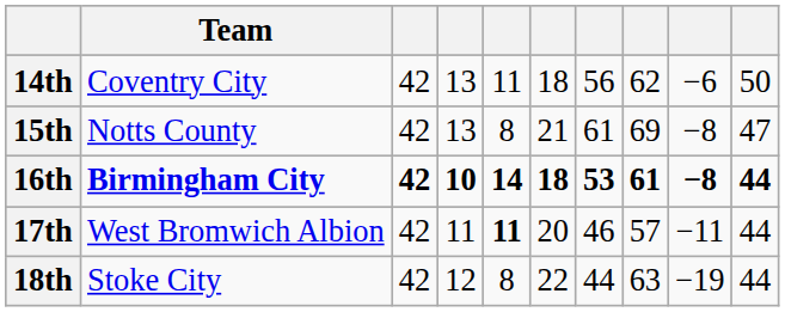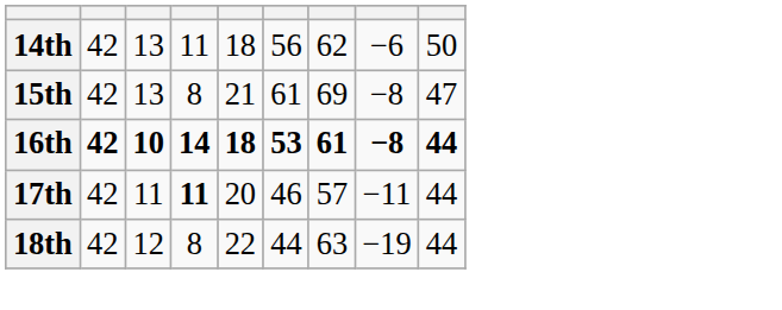 <table class="wikitable" style="text-align:center;">
 <tr>
 <th scope="col"></th>
-<th scope="col">Team</th>
 <th scope="col"></th>
 <th scope="col"></th>
 <th scope="col"></th>
 <th scope="col"></th>
 <th scope="col"></th>
 <th scope="col"></th>
 <th scope="col"></th>
 <th scope="col"></th>
 </tr>
 <tr>
 <th scope="row">14th</th>
-<td align="left"><a href='#'>Coventry City</a></td>
 <td>42</td>
 <td>13</td>
 <td>11</td>
 <td>18</td>
 <td>56</td>
 <td>62</td>
 <td>−6</td>
 <td>50</td>
 </tr>
 <tr>
 <th scope="row">15th</th>
-<td align="left"><a href='#'>Notts County</a></td>
 <td>42</td>
 <td>13</td>
 <td>8</td>
 <td>21</td>
 <td>61</td>
 <td>69</td>
 <td>−8</td>
 <td>47</td>
 </tr>
 <tr style="font-weight:bold">
 <th scope="row">16th</th>
-<td align="left"><a href='#'>Birmingham City</a></td>
 <td>42</td>
 <td>10</td>
 <td>14</td>
 <td>18</td>
 <td>53</td>
 <td>61</td>
 <td>−8</td>
 <td>44</td>
 </tr>
 <tr>
 <th scope="row">17th</th>
-<td align="left"><a href='#'>West Bromwich Albion</a></td>
 <td>42</td>
 <td>11</td>
 <td><strong>11</strong></td>
 <td>20</td>
 <td>46</td>
 <td>57</td>
 <td>−11</td>
 <td>44</td>
 </tr>
 <tr>
 <th scope="row">18th</th>
-<td align="left"><a href='#'>Stoke City</a></td>
 <td>42</td>
 <td>12</td>
 <td>8</td>
 <td>22</td>
 <td>44</td>
 <td>63</td>
 <td>−19</td>
 <td>44</td>
 </tr>
 </table>
